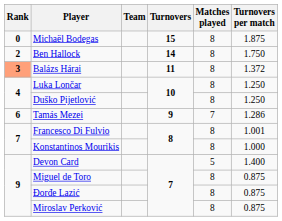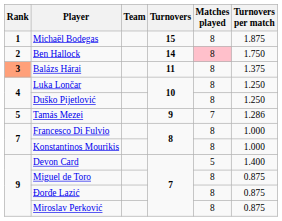 <table class="wikitable sortable" style="text-align: center; font-size: 90%; margin-left: 1em;">
 <tr>
 <th>Rank</th>
 <th>Player</th>
 <th>Team</th>
 <th>Turnovers</th>
 <th>Matches<br>played</th>
 <th>Turnovers<br>per match</th>
 </tr>
 <tr>
-<td><strong>0</strong></td>
+<td><strong>1</strong></td>
 <td style="text-align: left;" data-sort-value="Bodegas, Michaël"><a href='#'>Michaël Bodegas</a></td>
 <td style="text-align: left;"></td>
 <td><strong>15</strong></td>
 <td>8</td>
 <td>1.875</td>
 </tr>
 <tr>
 <td><strong>2</strong></td>
 <td style="text-align: left;" data-sort-value="Hallock, Ben"><a href='#'>Ben Hallock</a></td>
 <td style="text-align: left;"></td>
 <td><strong>14</strong></td>
-<td>8</td>
+<td style="background: pink;">8</td>
 <td>1.750</td>
 </tr>
 <tr>
 <td style="background: lightsalmon;"><strong>3</strong></td>
 <td style="text-align: left;" data-sort-value="Hárai, Balázs"><a href='#'>Balázs Hárai</a></td>
 <td style="text-align: left;"></td>
 <td><strong>11</strong></td>
 <td>8</td>
-<td>1.372</td>
+<td>1.375</td>
 </tr>
 <tr>
 <td rowspan="2"><strong>4</strong></td>
 <td style="text-align: left;" data-sort-value="Lončar, Luka"><a href='#'>Luka Lončar</a></td>
 <td style="text-align: left;"></td>
 <td rowspan="2"><strong>10</strong></td>
 <td>8</td>
 <td>1.250</td>
 </tr>
 <tr>
 <td style="text-align: left;" data-sort-value="Pijetlović, Duško"><a href='#'>Duško Pijetlović</a></td>
 <td style="text-align: left;"></td>
 <td>8</td>
 <td>1.250</td>
 </tr>
 <tr>
-<td><strong>6</strong></td>
+<td><strong>5</strong></td>
 <td style="text-align: left;" data-sort-value="Mezei, Tamás"><a href='#'>Tamás Mezei</a></td>
 <td style="text-align: left;"></td>
 <td><strong>9</strong></td>
 <td>7</td>
 <td>1.286</td>
 </tr>
 <tr>
 <td rowspan="2"><strong>7</strong></td>
 <td style="text-align: left;" data-sort-value="Di Fulvio, Francesco"><a href='#'>Francesco Di Fulvio</a></td>
 <td style="text-align: left;"></td>
 <td rowspan="2"><strong>8</strong></td>
 <td>8</td>
-<td>1.001</td>
+<td>1.000</td>
 </tr>
 <tr>
 <td style="text-align: left;" data-sort-value="Mourikis, Konstantinos"><a href='#'>Konstantinos Mourikis</a></td>
 <td style="text-align: left;"></td>
 <td>8</td>
 <td>1.000</td>
 </tr>
 <tr>
 <td rowspan="4"><strong>9</strong></td>
 <td style="text-align: left;" data-sort-value="Card, Devon"><a href='#'>Devon Card</a></td>
 <td style="text-align: left;"></td>
 <td rowspan="4"><strong>7</strong></td>
 <td>5</td>
 <td>1.400</td>
 </tr>
 <tr>
 <td style="text-align: left;" data-sort-value="de Toro, Miguel"><a href='#'>Miguel de Toro</a></td>
 <td style="text-align: left;"></td>
 <td>8</td>
 <td>0.875</td>
 </tr>
 <tr>
 <td style="text-align: left;" data-sort-value="Lazić, Đorđe"><a href='#'>Đorđe Lazić</a></td>
 <td style="text-align: left;"></td>
 <td>8</td>
 <td>0.875</td>
 </tr>
 <tr>
 <td style="text-align: left;" data-sort-value="Perković, Miroslav"><a href='#'>Miroslav Perković</a></td>
 <td style="text-align: left;"></td>
 <td>8</td>
 <td>0.875</td>
 </tr>
 </table>
